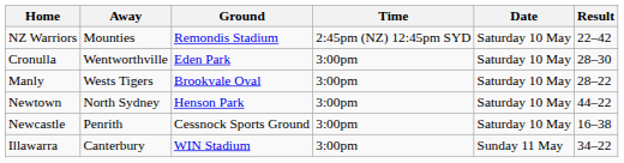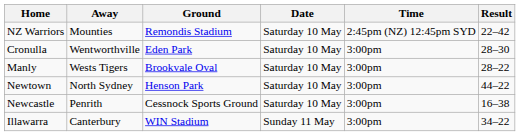 <table class="wikitable">
 <tr>
 <th>Home</th>
 <th>Away</th>
 <th>Ground</th>
+<th>Date</th>
 <th>Time</th>
-<th>Date</th>
 <th>Result</th>
 </tr>
 <tr>
 <td>NZ Warriors</td>
 <td>Mounties</td>
 <td><a href='#'>Remondis Stadium</a></td>
+<td>Saturday 10 May</td>
 <td>2:45pm (NZ) 12:45pm SYD</td>
-<td>Saturday 10 May</td>
 <td>22–42</td>
 </tr>
 <tr>
 <td>Cronulla</td>
 <td>Wentworthville</td>
 <td><a href='#'>Eden Park</a></td>
+<td>Saturday 10 May</td>
 <td>3:00pm</td>
-<td>Saturday 10 May</td>
 <td>28–30</td>
 </tr>
 <tr>
 <td>Manly</td>
 <td>Wests Tigers</td>
 <td><a href='#'>Brookvale Oval</a></td>
+<td>Saturday 10 May</td>
 <td>3:00pm</td>
-<td>Saturday 10 May</td>
 <td>28–22</td>
 </tr>
 <tr>
 <td>Newtown</td>
 <td>North Sydney</td>
 <td><a href='#'>Henson Park</a></td>
+<td>Saturday 10 May</td>
 <td>3:00pm</td>
-<td>Saturday 10 May</td>
 <td>44–22</td>
 </tr>
 <tr>
 <td>Newcastle</td>
 <td>Penrith</td>
 <td>Cessnock Sports Ground</td>
+<td>Saturday 10 May</td>
 <td>3:00pm</td>
-<td>Saturday 10 May</td>
 <td>16–38</td>
 </tr>
 <tr>
 <td>Illawarra</td>
 <td>Canterbury</td>
 <td><a href='#'>WIN Stadium</a></td>
+<td>Sunday 11 May</td>
 <td>3:00pm</td>
-<td>Sunday 11 May</td>
 <td>34–22</td>
 </tr>
 </table>
